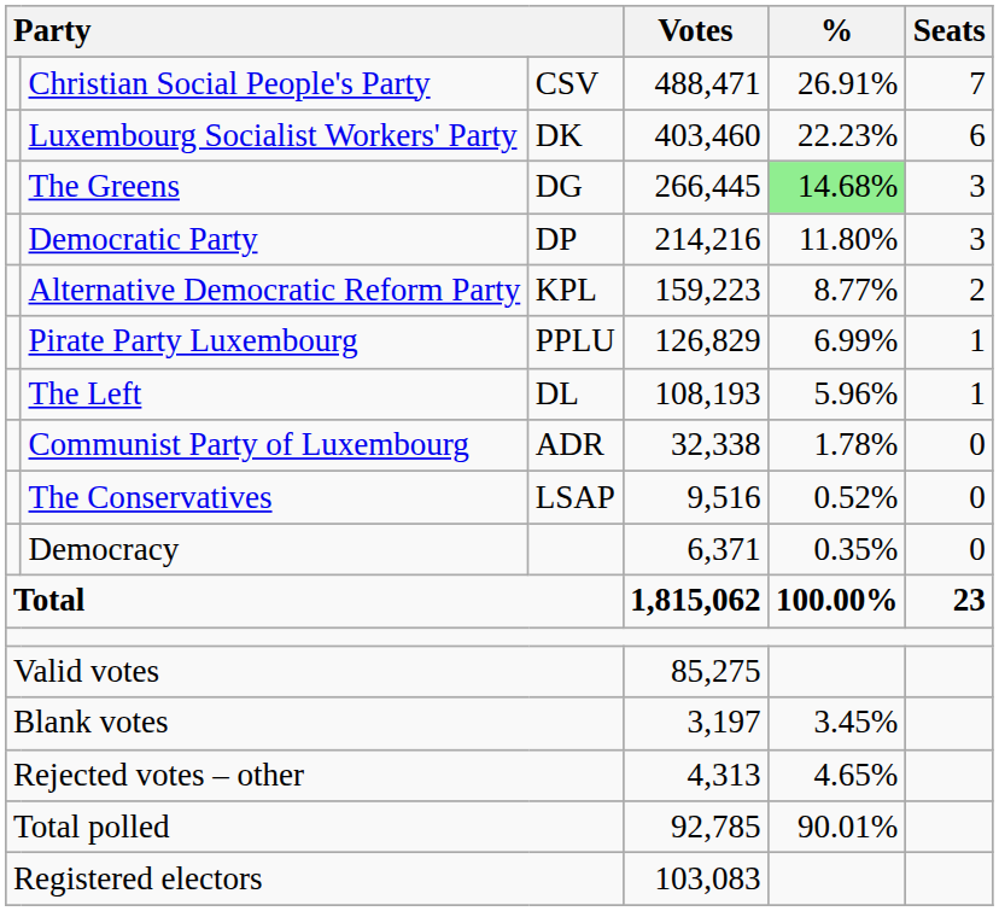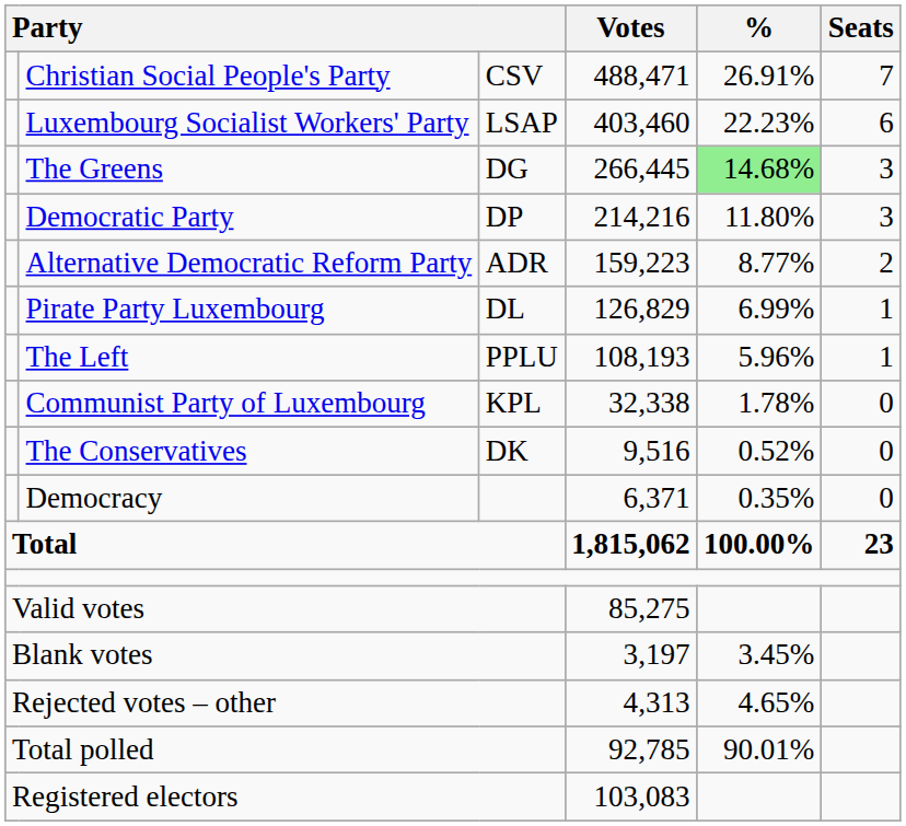 <table class="wikitable" border="1" style="text-align:right;">
 <tr>
 <th style="text-align:left;" valign=bottom colspan=3>Party</th>
 <th align=center valign=bottom width="50">Votes</th>
 <th align=center valign=bottom width="50">%</th>
 <th align=center>Seats</th>
 </tr>
 <tr>
 <td></td>
 <td align=left><a href='#'>Christian Social People's Party</a></td>
 <td align=left>CSV</td>
 <td>488,471</td>
 <td>26.91%</td>
 <td>7</td>
 </tr>
 <tr>
 <td></td>
 <td align=left><a href='#'>Luxembourg Socialist Workers' Party</a></td>
-<td align=left>DK</td>
+<td align=left>LSAP</td>
 <td>403,460</td>
 <td>22.23%</td>
 <td>6</td>
 </tr>
 <tr>
 <td></td>
 <td align=left><a href='#'>The Greens</a></td>
 <td align=left>DG</td>
 <td>266,445</td>
 <td style="background: lightgreen;">14.68%</td>
 <td>3</td>
 </tr>
 <tr>
 <td></td>
 <td align=left><a href='#'>Democratic Party</a></td>
 <td align=left>DP</td>
 <td>214,216</td>
 <td>11.80%</td>
 <td>3</td>
 </tr>
 <tr>
 <td></td>
 <td align=left><a href='#'>Alternative Democratic Reform Party</a></td>
-<td align=left>KPL</td>
+<td align=left>ADR</td>
 <td>159,223</td>
 <td>8.77%</td>
 <td>2</td>
 </tr>
 <tr>
 <td></td>
 <td align=left><a href='#'>Pirate Party Luxembourg</a></td>
-<td align=left>PPLU</td>
+<td align=left>DL</td>
 <td>126,829</td>
 <td>6.99%</td>
 <td>1</td>
 </tr>
 <tr>
 <td></td>
 <td align=left><a href='#'>The Left</a></td>
-<td align=left>DL</td>
+<td align=left>PPLU</td>
 <td>108,193</td>
 <td>5.96%</td>
 <td>1</td>
 </tr>
 <tr>
 <td></td>
 <td align=left><a href='#'>Communist Party of Luxembourg</a></td>
-<td align=left>ADR</td>
+<td align=left>KPL</td>
 <td>32,338</td>
 <td>1.78%</td>
 <td>0</td>
 </tr>
 <tr>
 <td></td>
 <td align=left><a href='#'>The Conservatives</a></td>
-<td align=left>LSAP</td>
+<td align=left>DK</td>
 <td>9,516</td>
 <td>0.52%</td>
 <td>0</td>
 </tr>
 <tr>
 <td></td>
 <td align=left>Democracy</td>
 <td align=left></td>
 <td>6,371</td>
 <td>0.35%</td>
 <td>0</td>
 </tr>
 <tr style="font-weight:bold">
 <td align=left colspan=3>Total</td>
 <td>1,815,062</td>
 <td>100.00%</td>
 <td>23</td>
 </tr>
 <tr>
 <td colspan=6 height="2"></td>
 </tr>
 <tr>
 <td align=left colspan=3>Valid votes</td>
 <td>85,275</td>
 <td></td>
 <td></td>
 </tr>
 <tr>
 <td align=left colspan=3>Blank votes</td>
 <td>3,197</td>
 <td>3.45%</td>
 <td></td>
 </tr>
 <tr>
 <td align=left colspan=3>Rejected votes – other</td>
 <td>4,313</td>
 <td>4.65%</td>
 <td></td>
 </tr>
 <tr>
 <td align=left colspan=3>Total polled</td>
 <td>92,785</td>
 <td>90.01%</td>
 <td></td>
 </tr>
 <tr>
 <td align=left colspan=3>Registered electors</td>
 <td>103,083</td>
 <td></td>
 <td></td>
 </tr>
 </table>
